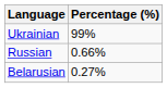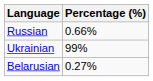 <table class="wikitable">
 <tr>
 <th>Language</th>
 <th>Percentage (%)</th>
 </tr>
 <tr>
+<td><a href='#'>Russian</a></td>
+<td>0.66%</td>
+</tr>
+<tr>
 <td><a href='#'>Ukrainian</a></td>
 <td>99%</td>
-</tr>
-<tr>
-<td><a href='#'>Russian</a></td>
-<td>0.66%</td>
 </tr>
 <tr>
 <td><a href='#'>Belarusian</a></td>
 <td>0.27%</td>
 </tr>
 </table>
